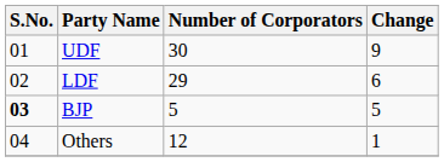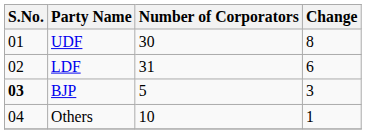 <table class="sortable wikitable">
 <tr>
 <th>S.No.</th>
 <th>Party Name</th>
 <th>Number of Corporators</th>
 <th>Change</th>
 </tr>
 <tr>
 <td>01</td>
 <td><a href='#'>UDF</a></td>
 <td>30</td>
-<td> 9</td>
+<td> 8</td>
 </tr>
 <tr>
 <td>02</td>
 <td><a href='#'>LDF</a></td>
-<td>29</td>
+<td>31</td>
 <td> 6</td>
 </tr>
 <tr>
 <td><strong>03</strong></td>
 <td><a href='#'>BJP</a></td>
 <td>5</td>
-<td> 5</td>
+<td> 3</td>
 </tr>
 <tr>
 <td>04</td>
 <td "2">Others</td>
-<td>12</td>
+<td>10</td>
 <td> 1</td>
 </tr>
 <tr>
 </tr>
 </table>
